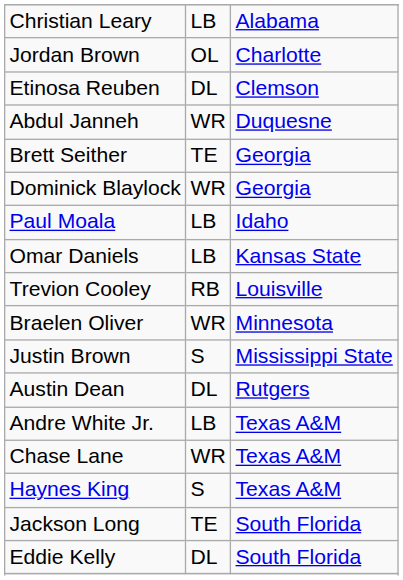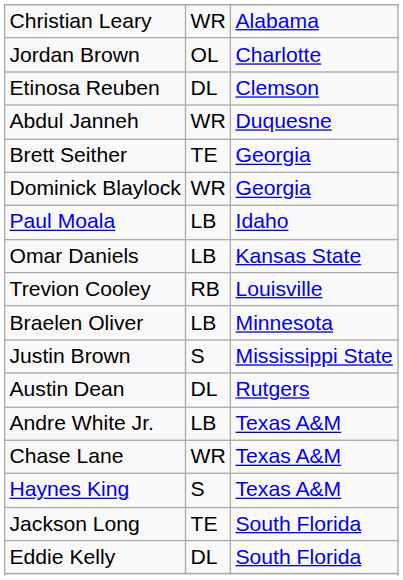 <table class="wikitable">
 <tr>
 </tr>
 <tr>
 <td>Christian Leary</td>
-<td>LB</td>
+<td>WR</td>
 <td><a href='#'>Alabama</a></td>
 </tr>
 <tr>
 <td>Jordan Brown</td>
 <td>OL</td>
 <td><a href='#'>Charlotte</a></td>
 </tr>
 <tr>
 <td>Etinosa Reuben</td>
 <td>DL</td>
 <td><a href='#'>Clemson</a></td>
 </tr>
 <tr>
 <td>Abdul Janneh</td>
 <td>WR</td>
 <td><a href='#'>Duquesne</a></td>
 </tr>
 <tr>
 <td>Brett Seither</td>
 <td>TE</td>
 <td><a href='#'>Georgia</a></td>
 </tr>
 <tr>
 <td>Dominick Blaylock</td>
 <td>WR</td>
 <td><a href='#'>Georgia</a></td>
 </tr>
 <tr>
 <td><a href='#'>Paul Moala</a></td>
 <td>LB</td>
 <td><a href='#'>Idaho</a></td>
 </tr>
 <tr>
 <td>Omar Daniels</td>
 <td>LB</td>
 <td><a href='#'>Kansas State</a></td>
 </tr>
 <tr>
 <td>Trevion Cooley</td>
 <td>RB</td>
 <td><a href='#'>Louisville</a></td>
 </tr>
 <tr>
 <td>Braelen Oliver</td>
-<td>WR</td>
+<td>LB</td>
 <td><a href='#'>Minnesota</a></td>
 </tr>
 <tr>
 <td>Justin Brown</td>
 <td>S</td>
 <td><a href='#'>Mississippi State</a></td>
 </tr>
 <tr>
 <td>Austin Dean</td>
 <td>DL</td>
 <td><a href='#'>Rutgers</a></td>
 </tr>
 <tr>
 <td>Andre White Jr.</td>
 <td>LB</td>
 <td><a href='#'>Texas A&M</a></td>
 </tr>
 <tr>
 <td>Chase Lane</td>
 <td>WR</td>
 <td><a href='#'>Texas A&M</a></td>
 </tr>
 <tr>
 <td><a href='#'>Haynes King</a></td>
 <td>S</td>
 <td><a href='#'>Texas A&M</a></td>
 </tr>
 <tr>
 <td>Jackson Long</td>
 <td>TE</td>
 <td><a href='#'>South Florida</a></td>
 </tr>
 <tr>
 <td>Eddie Kelly</td>
 <td>DL</td>
 <td><a href='#'>South Florida</a></td>
 </tr>
 <tr>
 </tr>
 <tr>
 </tr>
 </table>
